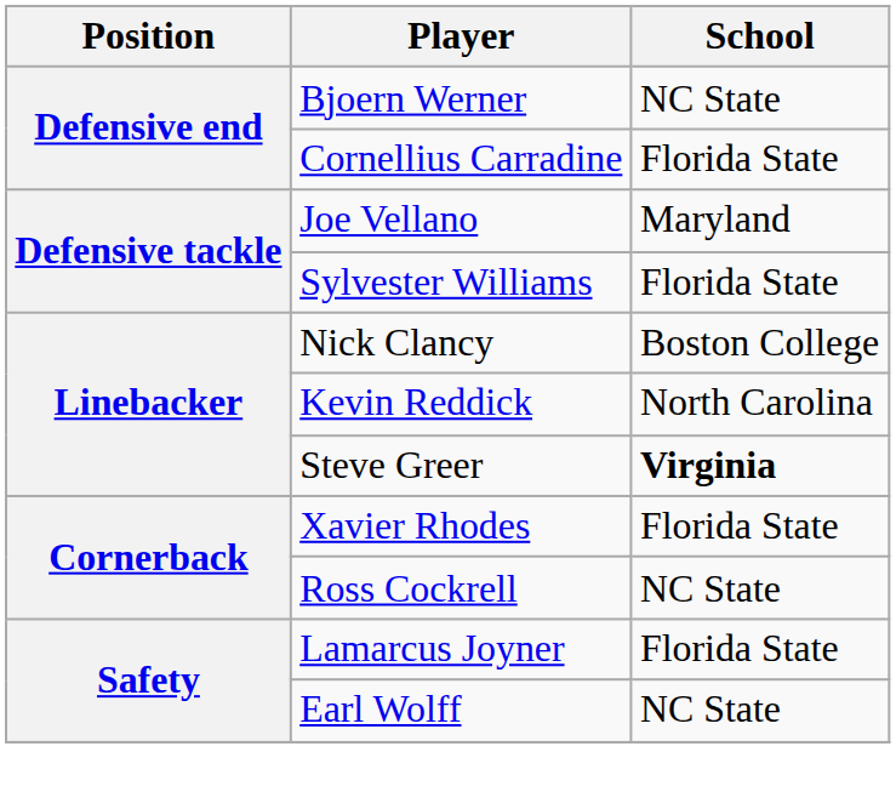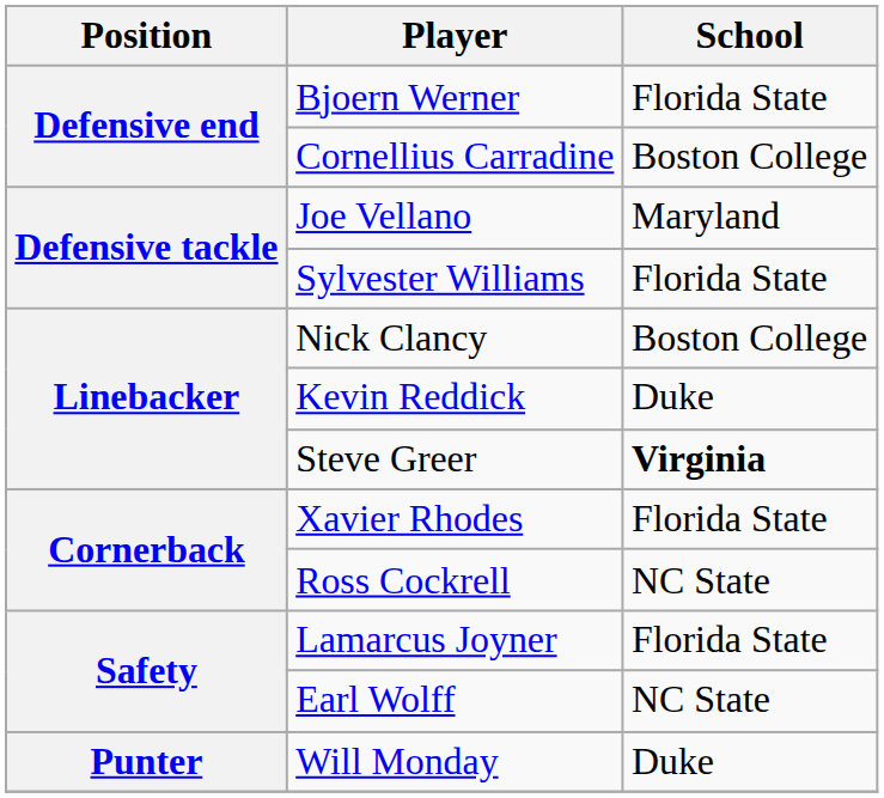 <table class="wikitable">
 <tr>
 <th>Position</th>
 <th>Player</th>
 <th>School</th>
 </tr>
 <tr>
 <th rowspan="2"><a href='#'>Defensive end</a></th>
 <td><a href='#'>Bjoern Werner</a></td>
-<td>NC State</td>
+<td>Florida State</td>
 </tr>
 <tr>
 <td><a href='#'>Cornellius Carradine</a></td>
-<td>Florida State</td>
+<td>Boston College</td>
 </tr>
 <tr>
 <th rowspan="2"><a href='#'>Defensive tackle</a></th>
 <td><a href='#'>Joe Vellano</a></td>
 <td>Maryland</td>
 </tr>
 <tr>
 <td><a href='#'>Sylvester Williams</a></td>
 <td>Florida State</td>
 </tr>
 <tr>
 <th rowspan="3"><a href='#'>Linebacker</a></th>
 <td>Nick Clancy</td>
 <td>Boston College</td>
 </tr>
 <tr>
 <td><a href='#'>Kevin Reddick</a></td>
-<td>North Carolina</td>
+<td>Duke</td>
 </tr>
 <tr>
 <td>Steve Greer</td>
 <td><strong>Virginia</strong></td>
 </tr>
 <tr>
 <th rowspan="2"><a href='#'>Cornerback</a></th>
 <td><a href='#'>Xavier Rhodes</a></td>
 <td>Florida State</td>
 </tr>
 <tr>
 <td><a href='#'>Ross Cockrell</a></td>
 <td>NC State</td>
 </tr>
 <tr>
 <th rowspan="2"><a href='#'>Safety</a></th>
 <td><a href='#'>Lamarcus Joyner</a></td>
 <td>Florida State</td>
 </tr>
 <tr>
 <td><a href='#'>Earl Wolff</a></td>
 <td>NC State</td>
 </tr>
 <tr>
+<th rowspan="1"><a href='#'>Punter</a></th>
+<td><a href='#'>Will Monday</a></td>
+<td>Duke</td>
+</tr>
+<tr>
 </tr>
 </table>
